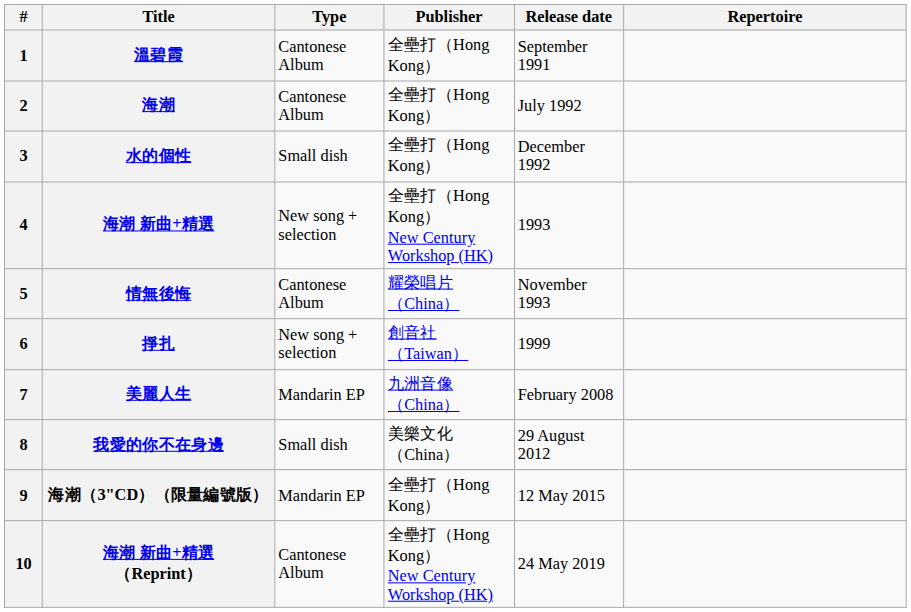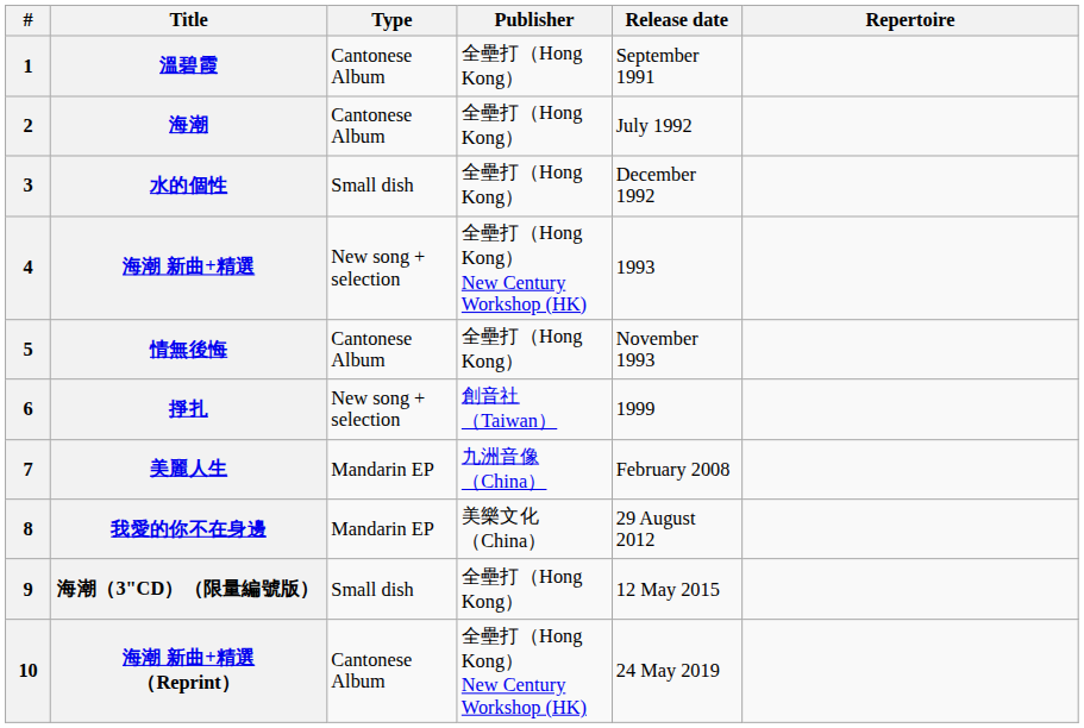 <table class="wikitable">
 <tr>
 <th align="left" width="30px">#</th>
 <th align="left" width="220px">Title</th>
 <th align="left" width="100px">Type</th>
 <th align="left" width="120px">Publisher</th>
 <th align="left" width="100px">Release date</th>
 <th align="left" width="270px">Repertoire</th>
 </tr>
 <tr>
 <th>1</th>
 <th><a href='#'>溫碧霞</a></th>
 <td>Cantonese Album</td>
 <td>全壘打（Hong Kong）</td>
 <td>September 1991</td>
 <td></td>
 </tr>
 <tr>
 <th>2</th>
 <th><a href='#'>海潮</a></th>
 <td>Cantonese Album</td>
 <td>全壘打（Hong Kong）</td>
 <td>July 1992</td>
 <td></td>
 </tr>
 <tr>
 <th>3</th>
 <th><a href='#'>水的個性</a></th>
 <td>Small dish</td>
 <td>全壘打（Hong Kong）</td>
 <td>December 1992</td>
 <td></td>
 </tr>
 <tr>
 <th>4</th>
 <th><a href='#'>海潮 新曲+精選</a></th>
 <td>New song + selection</td>
 <td>全壘打（Hong Kong）<br><a href='#'>New Century Workshop (HK)</a></td>
 <td>1993</td>
 <td></td>
 </tr>
 <tr>
 <th>5</th>
 <th><a href='#'>情無後悔</a></th>
 <td>Cantonese Album</td>
-<td><a href='#'>耀榮唱片（China）</a></td>
+<td>全壘打（Hong Kong）</td>
 <td>November 1993</td>
 <td></td>
 </tr>
 <tr>
 <th>6</th>
 <th><a href='#'>掙扎</a></th>
 <td>New song + selection</td>
 <td><a href='#'>創音社（Taiwan）</a></td>
 <td>1999</td>
 <td></td>
 </tr>
 <tr>
 <th>7</th>
 <th><a href='#'>美麗人生</a></th>
 <td>Mandarin EP</td>
 <td><a href='#'>九洲音像（China）</a></td>
 <td>February 2008</td>
 <td></td>
 </tr>
 <tr>
 <th>8</th>
 <th><a href='#'>我愛的你不在身邊</a></th>
-<td>Small dish</td>
+<td>Mandarin EP</td>
 <td>美樂文化（China）</td>
 <td>29 August 2012</td>
 <td></td>
 </tr>
 <tr>
 <th>9</th>
 <th>海潮（3"CD）（限量編號版）</th>
-<td>Mandarin EP</td>
+<td>Small dish</td>
 <td>全壘打（Hong Kong）</td>
 <td>12 May 2015</td>
 <td></td>
 </tr>
 <tr>
 <th>10</th>
 <th><a href='#'>海潮 新曲+精選</a> <br>（Reprint）</th>
 <td>Cantonese Album</td>
 <td>全壘打（Hong Kong）<br><a href='#'>New Century Workshop (HK)</a></td>
 <td>24 May 2019</td>
 <td></td>
 </tr>
 </table>
